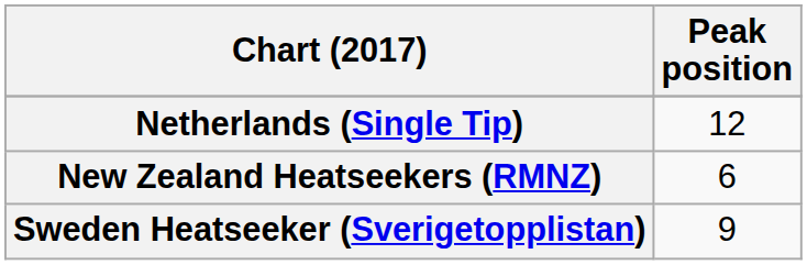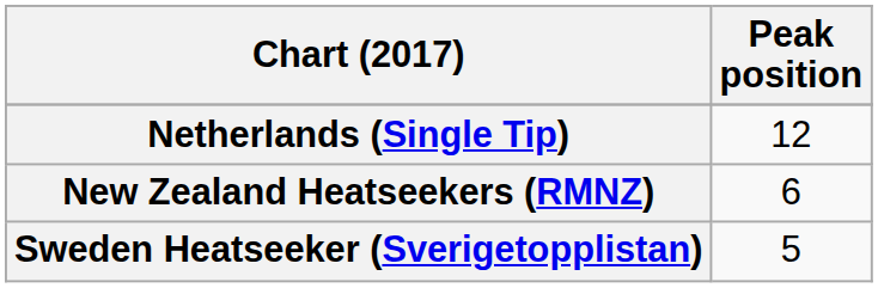 <table class="wikitable sortable plainrowheaders" style="text-align:center">
 <tr>
 <th scope="col">Chart (2017)</th>
 <th scope="col">Peak<br>position</th>
 </tr>
 <tr>
 </tr>
 <tr>
 </tr>
 <tr>
 </tr>
 <tr>
 <th scope="row">Netherlands (<a href='#'>Single Tip</a>)</th>
 <td>12</td>
 </tr>
 <tr>
 <th scope="row">New Zealand Heatseekers (<a href='#'>RMNZ</a>)</th>
 <td>6</td>
 </tr>
 <tr>
 <th scope="row">Sweden Heatseeker (<a href='#'>Sverigetopplistan</a>)</th>
-<td>9</td>
+<td>5</td>
 </tr>
 </table>
